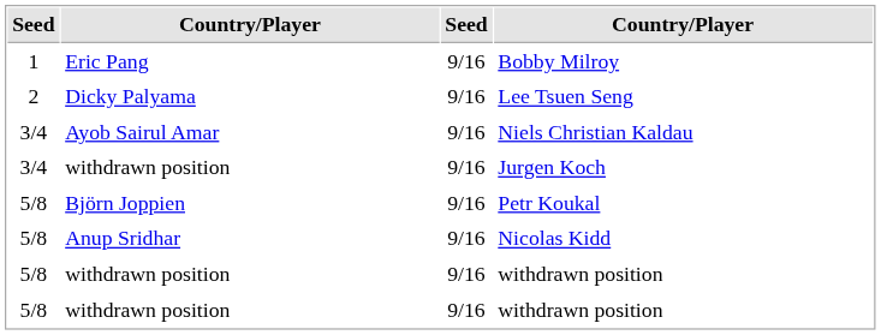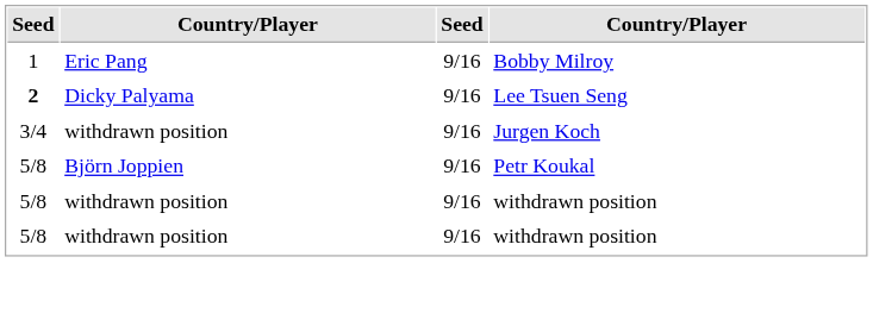 <table cellspacing="1" cellpadding="3" style="border:1px solid #AAAAAA;font-size:90%">
 <tr bgcolor="#E4E4E4">
 <th style="border-bottom:1px solid #AAAAAA" width=20>Seed</th>
 <th style="border-bottom:1px solid #AAAAAA" width=250>Country/Player</th>
 <th style="border-bottom:1px solid #AAAAAA" width=20>Seed</th>
 <th style="border-bottom:1px solid #AAAAAA" width=250>Country/Player</th>
 </tr>
 <tr>
 <td align="center">1</td>
 <td> <a href='#'>Eric Pang</a></td>
 <td align="center">9/16</td>
 <td> <a href='#'>Bobby Milroy</a></td>
 </tr>
 <tr>
-<td align="center">2</td>
+<td align="center"><strong>2</strong></td>
 <td> <a href='#'>Dicky Palyama</a></td>
 <td align="center">9/16</td>
 <td> <a href='#'>Lee Tsuen Seng</a></td>
-</tr>
-<tr>
-<td align="center">3/4</td>
-<td> <a href='#'>Ayob Sairul Amar</a></td>
-<td align="center">9/16</td>
-<td> <a href='#'>Niels Christian Kaldau</a></td>
 </tr>
 <tr>
 <td align="center">3/4</td>
 <td>withdrawn position</td>
 <td align="center">9/16</td>
 <td> <a href='#'>Jurgen Koch</a></td>
 </tr>
 <tr>
 <td align="center">5/8</td>
 <td> <a href='#'>Björn Joppien</a></td>
 <td align="center">9/16</td>
 <td> <a href='#'>Petr Koukal</a></td>
 </tr>
 <tr>
 <td align="center">5/8</td>
-<td> <a href='#'>Anup Sridhar</a></td>
-<td align="center">9/16</td>
-<td> <a href='#'>Nicolas Kidd</a></td>
-</tr>
-<tr>
-<td align="center">5/8</td>
 <td>withdrawn position</td>
 <td align="center">9/16</td>
 <td>withdrawn position</td>
 </tr>
 <tr>
 <td align="center">5/8</td>
 <td>withdrawn position</td>
 <td align="center">9/16</td>
 <td>withdrawn position</td>
 </tr>
 </table>
